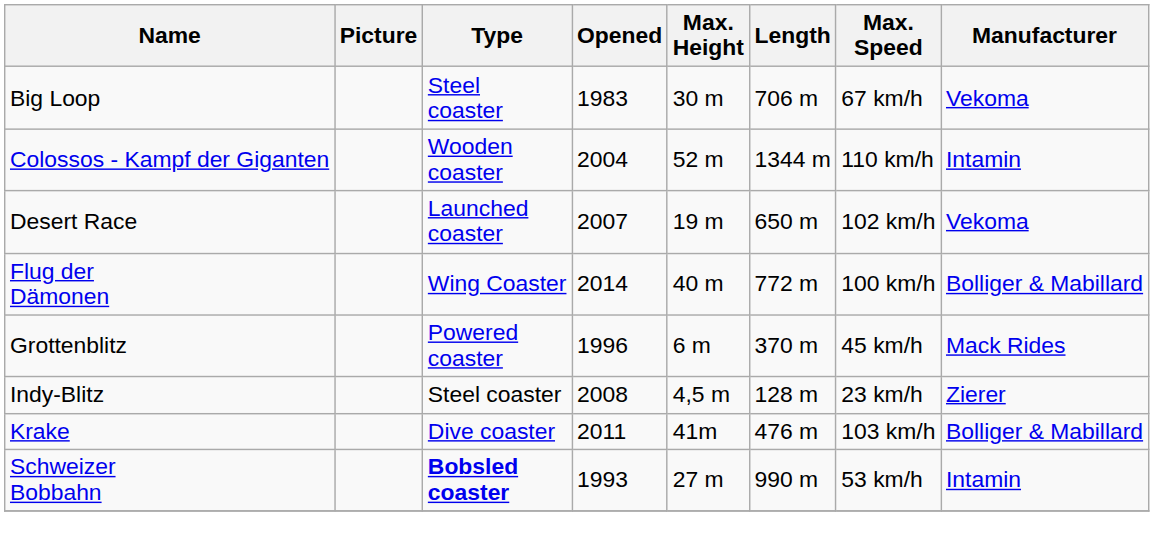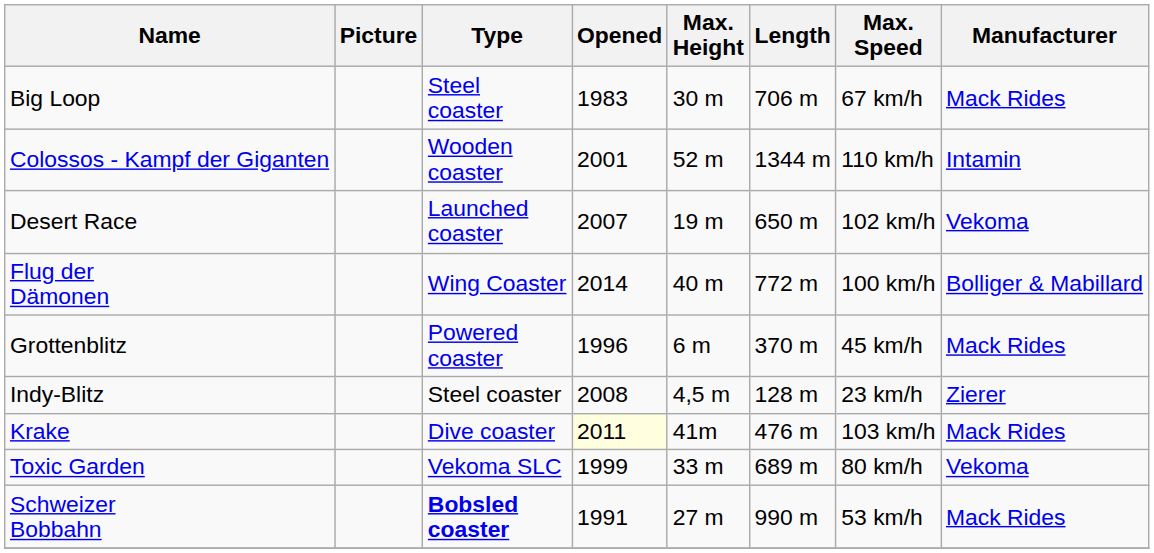 <table class="sortable wikitable">
 <tr>
 <th>Name</th>
 <th>Picture</th>
 <th>Type</th>
 <th>Opened</th>
 <th>Max.<br>Height</th>
 <th>Length</th>
 <th>Max.<br>Speed</th>
 <th>Manufacturer</th>
 </tr>
 <tr>
 <td>Big Loop</td>
 <td> </td>
 <td><a href='#'>Steel<br>coaster</a></td>
 <td>1983</td>
 <td>30 m</td>
 <td>706 m</td>
 <td>67 km/h</td>
-<td><a href='#'>Vekoma</a></td>
+<td><a href='#'>Mack Rides</a></td>
 </tr>
 <tr>
 <td><a href='#'>Colossos - Kampf der Giganten</a></td>
 <td> </td>
 <td><a href='#'>Wooden<br>coaster</a></td>
-<td>2004</td>
+<td>2001</td>
 <td>52 m</td>
 <td>1344 m</td>
 <td>110 km/h</td>
 <td><a href='#'>Intamin</a></td>
 </tr>
 <tr>
 <td>Desert Race</td>
 <td> </td>
 <td><a href='#'>Launched<br>coaster</a></td>
 <td>2007</td>
 <td>19 m</td>
 <td>650 m</td>
 <td>102 km/h</td>
 <td><a href='#'>Vekoma</a></td>
 </tr>
 <tr>
 <td><a href='#'>Flug der<br>Dämonen</a></td>
 <td> </td>
 <td><a href='#'>Wing Coaster</a></td>
 <td>2014</td>
 <td>40 m</td>
 <td>772 m</td>
 <td>100 km/h</td>
 <td><a href='#'>Bolliger & Mabillard</a></td>
 </tr>
 <tr>
 <td>Grottenblitz</td>
 <td> </td>
 <td><a href='#'>Powered<br>coaster</a></td>
 <td>1996</td>
 <td>6 m</td>
 <td>370 m</td>
 <td>45 km/h</td>
 <td><a href='#'>Mack Rides</a></td>
 </tr>
 <tr>
 <td>Indy-Blitz</td>
 <td></td>
 <td>Steel coaster</td>
 <td>2008</td>
 <td>4,5 m</td>
 <td>128 m</td>
 <td>23 km/h</td>
 <td><a href='#'>Zierer</a></td>
 </tr>
 <tr>
 <td><a href='#'>Krake</a></td>
 <td> </td>
 <td><a href='#'>Dive coaster</a></td>
-<td>2011</td>
+<td style="background: lightyellow;">2011</td>
 <td>41m</td>
 <td>476 m</td>
 <td>103 km/h</td>
-<td><a href='#'>Bolliger & Mabillard</a></td>
+<td><a href='#'>Mack Rides</a></td>
+</tr>
+<tr>
+<td><a href='#'>Toxic Garden</a></td>
+<td> </td>
+<td><a href='#'>Vekoma SLC</a></td>
+<td>1999</td>
+<td>33 m</td>
+<td>689 m</td>
+<td>80 km/h</td>
+<td><a href='#'>Vekoma</a></td>
 </tr>
 <tr>
 <td><a href='#'>Schweizer<br>Bobbahn</a></td>
 <td> </td>
 <td><strong><a href='#'>Bobsled<br>coaster</a></strong></td>
-<td>1993</td>
+<td>1991</td>
 <td>27 m</td>
 <td>990 m</td>
 <td>53 km/h</td>
-<td><a href='#'>Intamin</a></td>
+<td><a href='#'>Mack Rides</a></td>
 </tr>
 <tr>
 </tr>
 </table>
